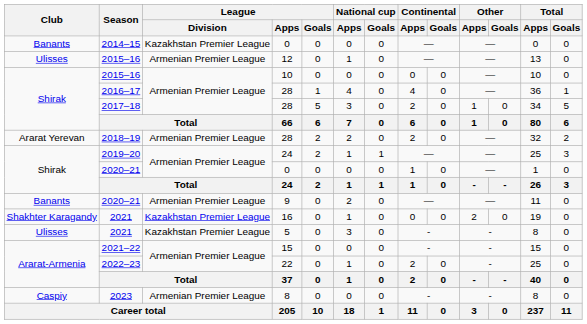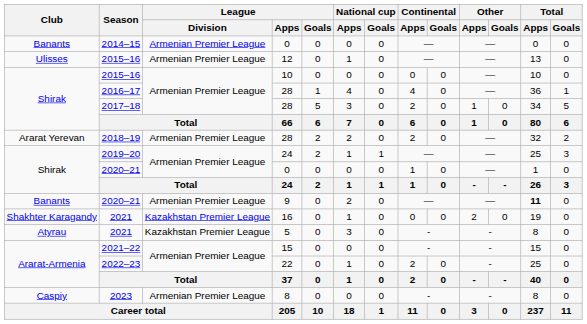 <table class="wikitable" style="text-align:center">
 <tr>
 <th rowspan="2">Club</th>
 <th rowspan="2">Season</th>
 <th colspan="3">League</th>
 <th colspan="2">National cup</th>
 <th colspan="2">Continental</th>
 <th colspan="2">Other</th>
 <th colspan="2">Total</th>
 </tr>
 <tr>
 <th>Division</th>
 <th>Apps</th>
 <th>Goals</th>
 <th>Apps</th>
 <th>Goals</th>
 <th>Apps</th>
 <th>Goals</th>
 <th>Apps</th>
 <th>Goals</th>
 <th>Apps</th>
 <th>Goals</th>
 </tr>
 <tr>
 <td><a href='#'>Banants</a></td>
 <td><a href='#'>2014–15</a></td>
-<td>Kazakhstan Premier League</td>
+<td><a href='#'>Armenian Premier League</a></td>
 <td>0</td>
 <td>0</td>
 <td>0</td>
 <td>0</td>
 <td colspan="2">—</td>
 <td colspan="2">—</td>
 <td>0</td>
 <td>0</td>
 </tr>
 <tr>
 <td><a href='#'>Ulisses</a></td>
 <td><a href='#'>2015–16</a></td>
 <td>Armenian Premier League</td>
 <td>12</td>
 <td>0</td>
 <td>1</td>
 <td>0</td>
 <td colspan="2">—</td>
 <td colspan="2">—</td>
 <td>13</td>
 <td>0</td>
 </tr>
 <tr>
 <td rowspan="4"><a href='#'>Shirak</a></td>
 <td><a href='#'>2015–16</a></td>
 <td rowspan="3">Armenian Premier League</td>
 <td>10</td>
 <td>0</td>
 <td>0</td>
 <td>0</td>
 <td>0</td>
 <td>0</td>
 <td colspan="2">—</td>
 <td>10</td>
 <td>0</td>
 </tr>
 <tr>
 <td><a href='#'>2016–17</a></td>
 <td>28</td>
 <td>1</td>
 <td>4</td>
 <td>0</td>
 <td>4</td>
 <td>0</td>
 <td colspan="2">—</td>
 <td>36</td>
 <td>1</td>
 </tr>
 <tr>
 <td><a href='#'>2017–18</a></td>
 <td>28</td>
 <td>5</td>
 <td>3</td>
 <td>0</td>
 <td>2</td>
 <td>0</td>
 <td>1</td>
 <td>0</td>
 <td>34</td>
 <td>5</td>
 </tr>
 <tr>
 <th colspan="2">Total</th>
 <th>66</th>
 <th>6</th>
 <th>7</th>
 <th>0</th>
 <th>6</th>
 <th>0</th>
 <th>1</th>
 <th>0</th>
 <th>80</th>
 <th>6</th>
 </tr>
 <tr>
 <td>Ararat Yerevan</td>
 <td><a href='#'>2018–19</a></td>
 <td>Armenian Premier League</td>
 <td>28</td>
 <td>2</td>
 <td>2</td>
 <td>0</td>
 <td>2</td>
 <td>0</td>
 <td colspan="2">—</td>
 <td>32</td>
 <td>2</td>
 </tr>
 <tr>
 <td rowspan="3">Shirak</td>
 <td><a href='#'>2019–20</a></td>
 <td rowspan="2">Armenian Premier League</td>
 <td>24</td>
 <td>2</td>
 <td>1</td>
 <td>1</td>
 <td colspan="2">—</td>
 <td colspan="2">—</td>
 <td>25</td>
 <td>3</td>
 </tr>
 <tr>
 <td><a href='#'>2020–21</a></td>
 <td>0</td>
 <td>0</td>
 <td>0</td>
 <td>0</td>
 <td>1</td>
 <td>0</td>
 <td colspan="2">—</td>
 <td>1</td>
 <td>0</td>
 </tr>
 <tr>
 <th colspan="2">Total</th>
 <th>24</th>
 <th>2</th>
 <th>1</th>
 <th>1</th>
 <th>1</th>
 <th>0</th>
 <th>-</th>
 <th>-</th>
 <th>26</th>
 <th>3</th>
 </tr>
 <tr>
 <td><a href='#'>Banants</a></td>
 <td><a href='#'>2020–21</a></td>
 <td>Armenian Premier League</td>
 <td>9</td>
 <td>0</td>
 <td>2</td>
 <td>0</td>
 <td colspan="2">—</td>
 <td colspan="2">—</td>
-<td>11</td>
+<td><strong>11</strong></td>
 <td>0</td>
 </tr>
 <tr>
 <td><a href='#'>Shakhter Karagandy</a></td>
 <td><a href='#'>2021</a></td>
 <td><a href='#'>Kazakhstan Premier League</a></td>
 <td>16</td>
 <td>0</td>
 <td>1</td>
 <td>0</td>
 <td>0</td>
 <td>0</td>
 <td>2</td>
 <td>0</td>
 <td>19</td>
 <td>0</td>
 </tr>
 <tr>
-<td><a href='#'>Ulisses</a></td>
+<td><a href='#'>Atyrau</a></td>
 <td><a href='#'>2021</a></td>
 <td>Kazakhstan Premier League</td>
 <td>5</td>
 <td>0</td>
 <td>3</td>
 <td>0</td>
 <td colspan="2">-</td>
 <td colspan="2">-</td>
 <td>8</td>
 <td>0</td>
 </tr>
 <tr>
 <td rowspan="3"><a href='#'>Ararat-Armenia</a></td>
 <td><a href='#'>2021–22</a></td>
 <td rowspan="2">Armenian Premier League</td>
 <td>15</td>
 <td>0</td>
 <td>0</td>
 <td>0</td>
 <td colspan="2">-</td>
 <td colspan="2">-</td>
 <td>15</td>
 <td>0</td>
 </tr>
 <tr>
 <td><a href='#'>2022–23</a></td>
 <td>22</td>
 <td>0</td>
 <td>1</td>
 <td>0</td>
 <td>2</td>
 <td>0</td>
 <td colspan="2">-</td>
 <td>25</td>
 <td>0</td>
 </tr>
 <tr>
 <th colspan="2">Total</th>
 <th>37</th>
 <th>0</th>
 <th>1</th>
 <th>0</th>
 <th>2</th>
 <th>0</th>
 <th>-</th>
 <th>-</th>
 <th>40</th>
 <th>0</th>
 </tr>
 <tr>
 <td><a href='#'>Caspiy</a></td>
 <td><a href='#'>2023</a></td>
 <td>Armenian Premier League</td>
 <td>8</td>
 <td>0</td>
 <td>0</td>
 <td>0</td>
 <td colspan="2">-</td>
 <td colspan="2">-</td>
 <td>8</td>
 <td>0</td>
 </tr>
 <tr>
 <th colspan="3">Career total</th>
 <th>205</th>
 <th>10</th>
 <th>18</th>
 <th>1</th>
 <th>11</th>
 <th>0</th>
 <th>3</th>
 <th>0</th>
 <th>237</th>
 <th>11</th>
 </tr>
 </table>
